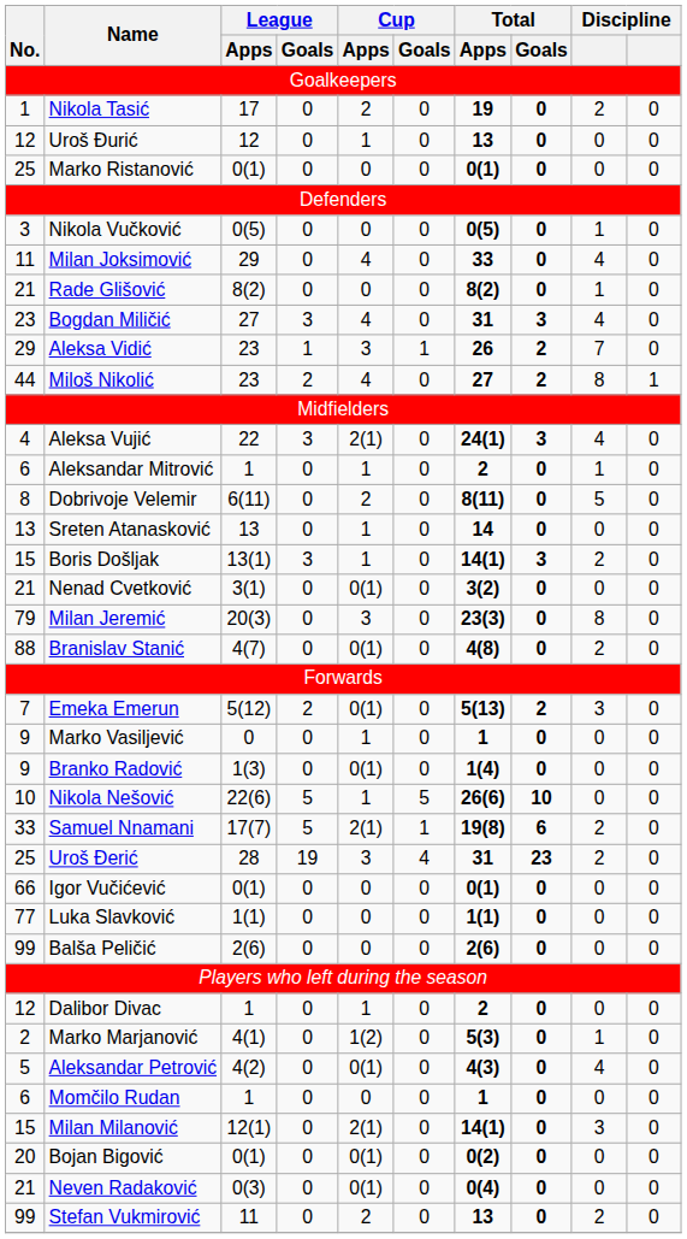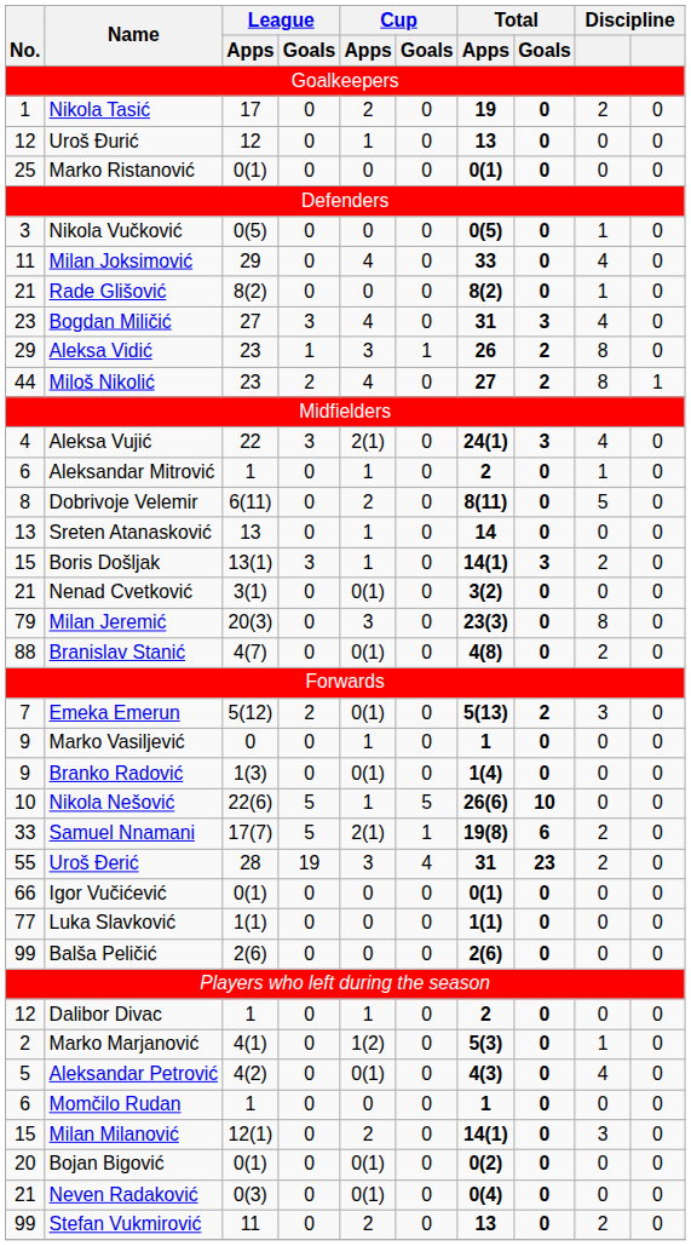 <table class="wikitable" style="text-align:center">
 <tr>
 <th rowspan="2" valign="bottom">No.</th>
 <th rowspan="2">Name</th>
 <th colspan="2" width="85"><a href='#'>League</a></th>
 <th colspan="2" width="85"><a href='#'>Cup</a></th>
 <th colspan="2" width="85">Total</th>
 <th colspan="2" width="85">Discipline</th>
 </tr>
 <tr>
 <th>Apps</th>
 <th>Goals</th>
 <th>Apps</th>
 <th>Goals</th>
 <th>Apps</th>
 <th>Goals</th>
 <th></th>
 <th></th>
 </tr>
 <tr>
 <td style="background: red;color:white" align=center colspan="15">Goalkeepers</td>
 </tr>
 <tr>
 <td>1</td>
 <td align="left"> <a href='#'>Nikola Tasić</a></td>
 <td>17</td>
 <td>0</td>
 <td>2</td>
 <td>0</td>
 <td><strong>19</strong></td>
 <td><strong>0</strong></td>
 <td>2</td>
 <td>0</td>
 </tr>
 <tr>
 <td>12</td>
 <td align="left"> Uroš Đurić</td>
 <td>12</td>
 <td>0</td>
 <td>1</td>
 <td>0</td>
 <td><strong>13</strong></td>
 <td><strong>0</strong></td>
 <td>0</td>
 <td>0</td>
 </tr>
 <tr>
 <td>25</td>
 <td align="left"> Marko Ristanović</td>
 <td>0(1)</td>
 <td>0</td>
 <td>0</td>
 <td>0</td>
 <td><strong>0(1)</strong></td>
 <td><strong>0</strong></td>
 <td>0</td>
 <td>0</td>
 </tr>
 <tr>
 <td align=center colspan="15" style="background: red;color:white">Defenders</td>
 </tr>
 <tr>
 <td>3</td>
 <td align="left"> Nikola Vučković</td>
 <td>0(5)</td>
 <td>0</td>
 <td>0</td>
 <td>0</td>
 <td><strong>0(5)</strong></td>
 <td><strong>0</strong></td>
 <td>1</td>
 <td>0</td>
 </tr>
 <tr>
 <td>11</td>
 <td align="left"> <a href='#'>Milan Joksimović</a></td>
 <td>29</td>
 <td>0</td>
 <td>4</td>
 <td>0</td>
 <td><strong>33</strong></td>
 <td><strong>0</strong></td>
 <td>4</td>
 <td>0</td>
 </tr>
 <tr>
 <td>21</td>
 <td align="left"> <a href='#'>Rade Glišović</a></td>
 <td>8(2)</td>
 <td>0</td>
 <td>0</td>
 <td>0</td>
 <td><strong>8(2)</strong></td>
 <td><strong>0</strong></td>
 <td>1</td>
 <td>0</td>
 </tr>
 <tr>
 <td>23</td>
 <td align="left"> <a href='#'>Bogdan Miličić</a></td>
 <td>27</td>
 <td>3</td>
 <td>4</td>
 <td>0</td>
 <td><strong>31</strong></td>
 <td><strong>3</strong></td>
 <td>4</td>
 <td>0</td>
 </tr>
 <tr>
 <td>29</td>
 <td align="left"> <a href='#'>Aleksa Vidić</a></td>
 <td>23</td>
 <td>1</td>
 <td>3</td>
 <td>1</td>
 <td><strong>26</strong></td>
 <td><strong>2</strong></td>
-<td>7</td>
+<td>8</td>
 <td>0</td>
 </tr>
 <tr>
 <td>44</td>
 <td align="left"> <a href='#'>Miloš Nikolić</a></td>
 <td>23</td>
 <td>2</td>
 <td>4</td>
 <td>0</td>
 <td><strong>27</strong></td>
 <td><strong>2</strong></td>
 <td>8</td>
 <td>1</td>
 </tr>
 <tr>
 <td align=center colspan="15" style="background: red;color:white">Midfielders</td>
 </tr>
 <tr>
 <td>4</td>
 <td align="left"> Aleksa Vujić</td>
 <td>22</td>
 <td>3</td>
 <td>2(1)</td>
 <td>0</td>
 <td><strong>24(1)</strong></td>
 <td><strong>3</strong></td>
 <td>4</td>
 <td>0</td>
 </tr>
 <tr>
 <td>6</td>
 <td align="left"> Aleksandar Mitrović</td>
 <td>1</td>
 <td>0</td>
 <td>1</td>
 <td>0</td>
 <td><strong>2</strong></td>
 <td><strong>0</strong></td>
 <td>1</td>
 <td>0</td>
 </tr>
 <tr>
 <td>8</td>
 <td align="left"> Dobrivoje Velemir</td>
 <td>6(11)</td>
 <td>0</td>
 <td>2</td>
 <td>0</td>
 <td><strong>8(11)</strong></td>
 <td><strong>0</strong></td>
 <td>5</td>
 <td>0</td>
 </tr>
 <tr>
 <td>13</td>
 <td align="left"> Sreten Atanasković</td>
 <td>13</td>
 <td>0</td>
 <td>1</td>
 <td>0</td>
 <td><strong>14</strong></td>
 <td><strong>0</strong></td>
 <td>0</td>
 <td>0</td>
 </tr>
 <tr>
 <td>15</td>
 <td align="left"> Boris Došljak</td>
 <td>13(1)</td>
 <td>3</td>
 <td>1</td>
 <td>0</td>
 <td><strong>14(1)</strong></td>
 <td><strong>3</strong></td>
 <td>2</td>
 <td>0</td>
 </tr>
 <tr>
 <td>21</td>
 <td align="left"> Nenad Cvetković</td>
 <td>3(1)</td>
 <td>0</td>
 <td>0(1)</td>
 <td>0</td>
 <td><strong>3(2)</strong></td>
 <td><strong>0</strong></td>
 <td>0</td>
 <td>0</td>
 </tr>
 <tr>
 <td>79</td>
 <td align="left"> <a href='#'>Milan Jeremić</a></td>
 <td>20(3)</td>
 <td>0</td>
 <td>3</td>
 <td>0</td>
 <td><strong>23(3)</strong></td>
 <td><strong>0</strong></td>
 <td>8</td>
 <td>0</td>
 </tr>
 <tr>
 <td>88</td>
 <td align="left"> <a href='#'>Branislav Stanić</a></td>
 <td>4(7)</td>
 <td>0</td>
 <td>0(1)</td>
 <td>0</td>
 <td><strong>4(8)</strong></td>
 <td><strong>0</strong></td>
 <td>2</td>
 <td>0</td>
 </tr>
 <tr>
 <td align=center colspan="15" style="background: red;color:white">Forwards</td>
 </tr>
 <tr>
 <td>7</td>
 <td align="left">  <a href='#'>Emeka Emerun</a></td>
 <td>5(12)</td>
 <td>2</td>
 <td>0(1)</td>
 <td>0</td>
 <td><strong>5(13)</strong></td>
 <td><strong>2</strong></td>
 <td>3</td>
 <td>0</td>
 </tr>
 <tr>
 <td>9</td>
 <td align="left">  Marko Vasiljević</td>
 <td>0</td>
 <td>0</td>
 <td>1</td>
 <td>0</td>
 <td><strong>1</strong></td>
 <td><strong>0</strong></td>
 <td>0</td>
 <td>0</td>
 </tr>
 <tr>
 <td>9</td>
 <td align="left">  <a href='#'>Branko Radović</a></td>
 <td>1(3)</td>
 <td>0</td>
 <td>0(1)</td>
 <td>0</td>
 <td><strong>1(4)</strong></td>
 <td><strong>0</strong></td>
 <td>0</td>
 <td>0</td>
 </tr>
 <tr>
 <td>10</td>
 <td align="left">  <a href='#'>Nikola Nešović</a></td>
 <td>22(6)</td>
 <td>5</td>
 <td>1</td>
 <td>5</td>
 <td><strong>26(6)</strong></td>
 <td><strong>10</strong></td>
 <td>0</td>
 <td>0</td>
 </tr>
 <tr>
 <td>33</td>
 <td align="left"> <a href='#'>Samuel Nnamani</a></td>
 <td>17(7)</td>
 <td>5</td>
 <td>2(1)</td>
 <td>1</td>
 <td><strong>19(8)</strong></td>
 <td><strong>6</strong></td>
 <td>2</td>
 <td>0</td>
 </tr>
 <tr>
-<td>25</td>
+<td>55</td>
 <td align="left">  <a href='#'>Uroš Đerić</a></td>
 <td>28</td>
 <td>19</td>
 <td>3</td>
 <td>4</td>
 <td><strong>31</strong></td>
 <td><strong>23</strong></td>
 <td>2</td>
 <td>0</td>
 </tr>
 <tr>
 <td>66</td>
 <td align="left">  Igor Vučićević</td>
 <td>0(1)</td>
 <td>0</td>
 <td>0</td>
 <td>0</td>
 <td><strong>0(1)</strong></td>
 <td><strong>0</strong></td>
 <td>0</td>
 <td>0</td>
 </tr>
 <tr>
 <td>77</td>
 <td align="left">  Luka Slavković</td>
 <td>1(1)</td>
 <td>0</td>
 <td>0</td>
 <td>0</td>
 <td><strong>1(1)</strong></td>
 <td><strong>0</strong></td>
 <td>0</td>
 <td>0</td>
 </tr>
 <tr>
 <td>99</td>
 <td align="left">  Balša Peličić</td>
 <td>2(6)</td>
 <td>0</td>
 <td>0</td>
 <td>0</td>
 <td><strong>2(6)</strong></td>
 <td><strong>0</strong></td>
 <td>0</td>
 <td>0</td>
 </tr>
 <tr>
 <td align=center colspan="15" style="background: red;color:white"><em>Players who left during the season</em></td>
 </tr>
 <tr>
 <td>12</td>
 <td align="left"> Dalibor Divac</td>
 <td>1</td>
 <td>0</td>
 <td>1</td>
 <td>0</td>
 <td><strong>2</strong></td>
 <td><strong>0</strong></td>
 <td>0</td>
 <td>0</td>
 </tr>
 <tr>
 <td>2</td>
 <td align="left"> Marko Marjanović</td>
 <td>4(1)</td>
 <td>0</td>
 <td>1(2)</td>
 <td>0</td>
 <td><strong>5(3)</strong></td>
 <td><strong>0</strong></td>
 <td>1</td>
 <td>0</td>
 </tr>
 <tr>
 <td>5</td>
 <td align="left"> <a href='#'>Aleksandar Petrović</a></td>
 <td>4(2)</td>
 <td>0</td>
 <td>0(1)</td>
 <td>0</td>
 <td><strong>4(3)</strong></td>
 <td><strong>0</strong></td>
 <td>4</td>
 <td>0</td>
 </tr>
 <tr>
 <td>6</td>
 <td align="left"> <a href='#'>Momčilo Rudan</a></td>
 <td>1</td>
 <td>0</td>
 <td>0</td>
 <td>0</td>
 <td><strong>1</strong></td>
 <td><strong>0</strong></td>
 <td>0</td>
 <td>0</td>
 </tr>
 <tr>
 <td>15</td>
 <td align="left"> <a href='#'>Milan Milanović</a></td>
 <td>12(1)</td>
 <td>0</td>
-<td>2(1)</td>
+<td>2</td>
 <td>0</td>
 <td><strong>14(1)</strong></td>
 <td><strong>0</strong></td>
 <td>3</td>
 <td>0</td>
 </tr>
 <tr>
 <td>20</td>
 <td align="left"> Bojan Bigović</td>
 <td>0(1)</td>
 <td>0</td>
 <td>0(1)</td>
 <td>0</td>
 <td><strong>0(2)</strong></td>
 <td><strong>0</strong></td>
 <td>0</td>
 <td>0</td>
 </tr>
 <tr>
 <td>21</td>
 <td align="left"> <a href='#'>Neven Radaković</a></td>
 <td>0(3)</td>
 <td>0</td>
 <td>0(1)</td>
 <td>0</td>
 <td><strong>0(4)</strong></td>
 <td><strong>0</strong></td>
 <td>0</td>
 <td>0</td>
 </tr>
 <tr>
 <td>99</td>
 <td align="left"> <a href='#'>Stefan Vukmirović</a></td>
 <td>11</td>
 <td>0</td>
 <td>2</td>
 <td>0</td>
 <td><strong>13</strong></td>
 <td><strong>0</strong></td>
 <td>2</td>
 <td>0</td>
 </tr>
 <tr>
 </tr>
 </table>
